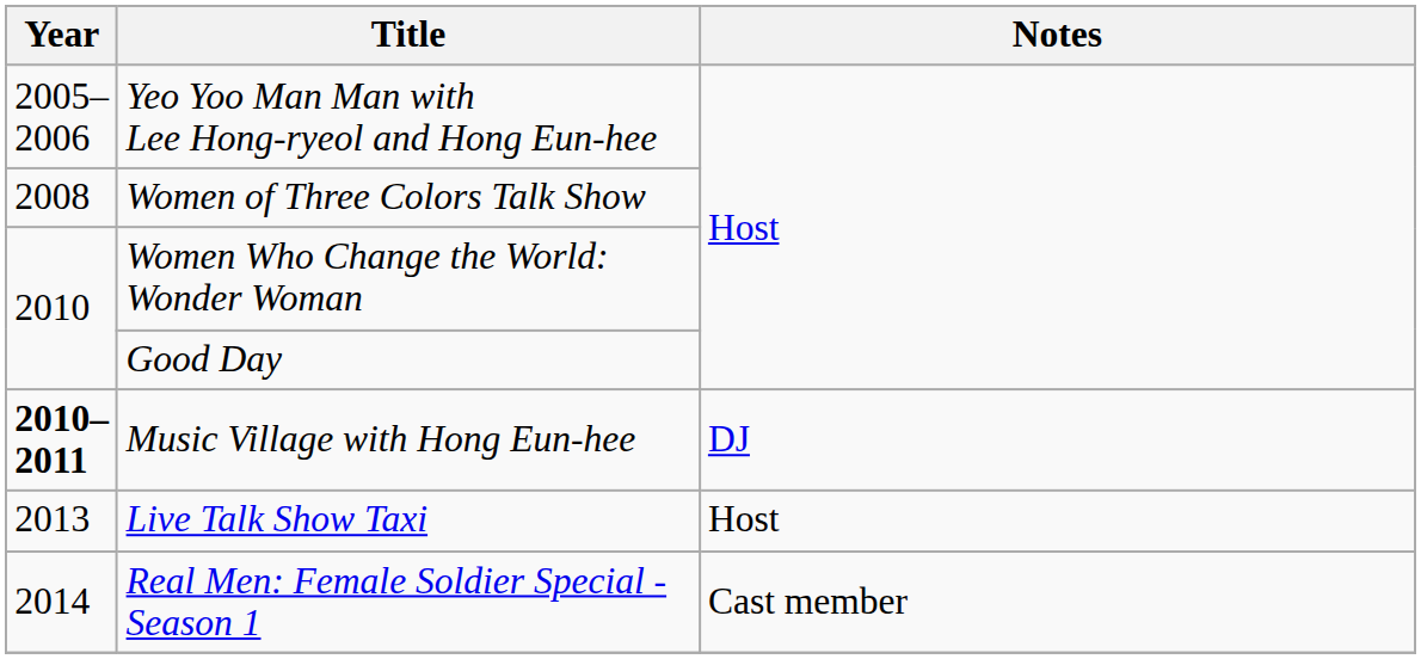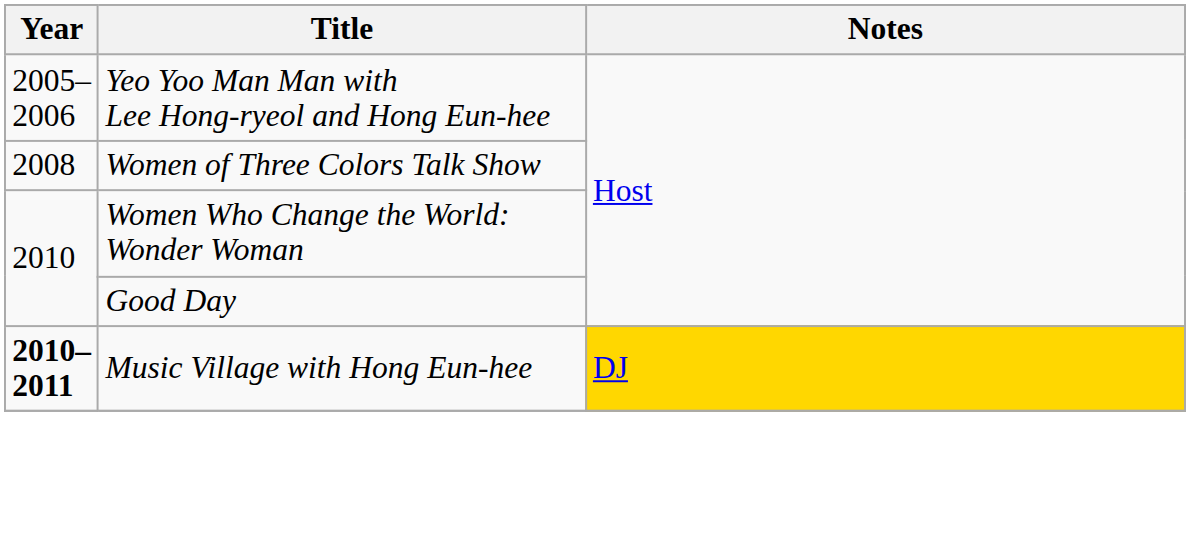 <table class="wikitable" style="width:600px">
 <tr>
 <th width=10>Year</th>
 <th width=240>Title</th>
 <th>Notes</th>
 </tr>
 <tr>
 <td>2005–2006</td>
 <td><em>Yeo Yoo Man Man with <br> Lee Hong-ryeol and Hong Eun-hee</em></td>
 <td rowspan="4"><a href='#'>Host</a></td>
 </tr>
 <tr>
 <td>2008</td>
 <td><em>Women of Three Colors Talk Show</em></td>
 </tr>
 <tr>
 <td rowspan="2">2010</td>
 <td><em>Women Who Change the World: <br> Wonder Woman</em></td>
 </tr>
 <tr>
 <td><em>Good Day</em></td>
 </tr>
 <tr>
 <td><strong>2010–2011</strong></td>
 <td><em>Music Village with Hong Eun-hee</em> </td>
-<td><a href='#'>DJ</a></td>
-</tr>
-<tr>
-<td>2013</td>
-<td><em><a href='#'>Live Talk Show Taxi</a></em></td>
-<td>Host</td>
-</tr>
-<tr>
-<td>2014</td>
-<td><em><a href='#'>Real Men: Female Soldier Special - Season 1</a></em></td>
-<td>Cast member</td>
+<td style="background: gold;"><a href='#'>DJ</a></td>
 </tr>
 <tr>
 </tr>
 </table>
